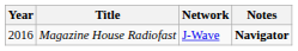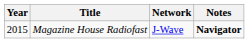 <table class="wikitable">
 <tr>
 <th>Year</th>
 <th>Title</th>
 <th>Network</th>
 <th>Notes</th>
 </tr>
 <tr>
-<td>2016</td>
+<td>2015</td>
 <td><em>Magazine House Radiofast</em></td>
 <td><a href='#'>J-Wave</a></td>
 <td><strong>Navigator</strong></td>
 </tr>
 </table>
